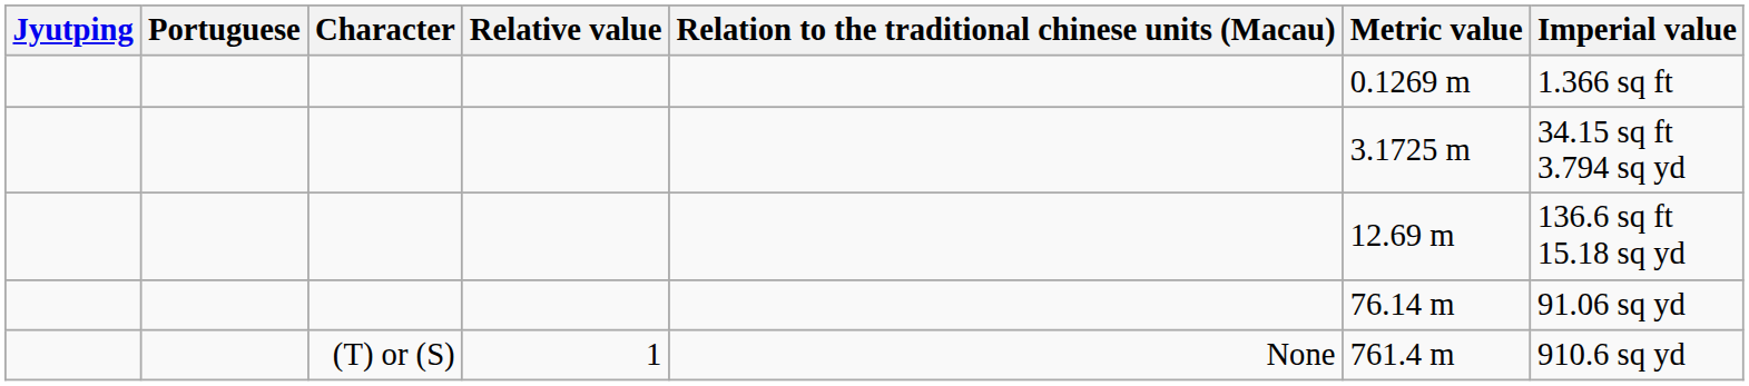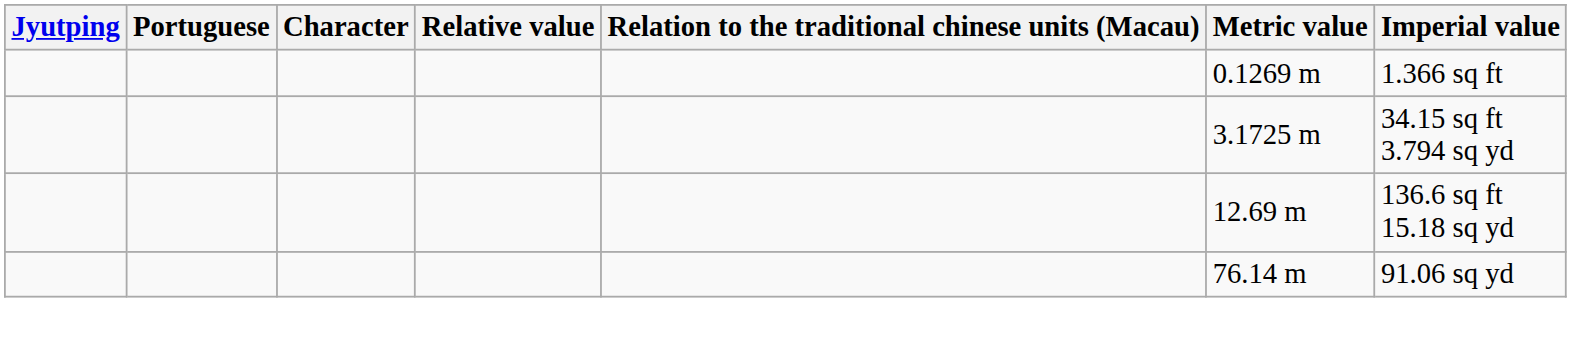 <table class="wikitable">
 <tr>
 <th><a href='#'>Jyutping</a></th>
 <th>Portuguese</th>
 <th>Character</th>
 <th>Relative value</th>
 <th>Relation to the traditional chinese units (Macau)</th>
 <th>Metric value</th>
 <th>Imperial value</th>
 </tr>
 <tr>
 <td align=center></td>
 <td align="left"></td>
 <td align="right"></td>
 <td align=right></td>
 <td align="right"></td>
 <td align="left">0.1269 m</td>
 <td align=left>1.366 sq ft</td>
 </tr>
 <tr>
 <td align=center></td>
 <td align="left"></td>
 <td align="right"></td>
 <td align=right></td>
 <td align="right"></td>
 <td align="left">3.1725 m</td>
 <td align=left>34.15 sq ft<br>3.794 sq yd</td>
 </tr>
 <tr>
 <td align=center></td>
 <td align="left"></td>
 <td align="right"></td>
 <td align=right></td>
 <td align="right"></td>
 <td align="left">12.69 m</td>
 <td align=left>136.6 sq ft<br>15.18 sq yd</td>
 </tr>
 <tr>
 <td align=center></td>
 <td align="left"></td>
 <td align="right"></td>
 <td align=right></td>
 <td align="right"></td>
 <td align="left">76.14 m</td>
 <td align=left>91.06 sq yd</td>
 </tr>
-<tr>
-<td align=center></td>
-<td align="left"></td>
-<td align="right"> (T) or  (S)</td>
-<td align=right>1</td>
-<td align="right">None</td>
-<td align="left">761.4 m</td>
-<td align=left>910.6 sq yd</td>
-</tr>
 </table>
